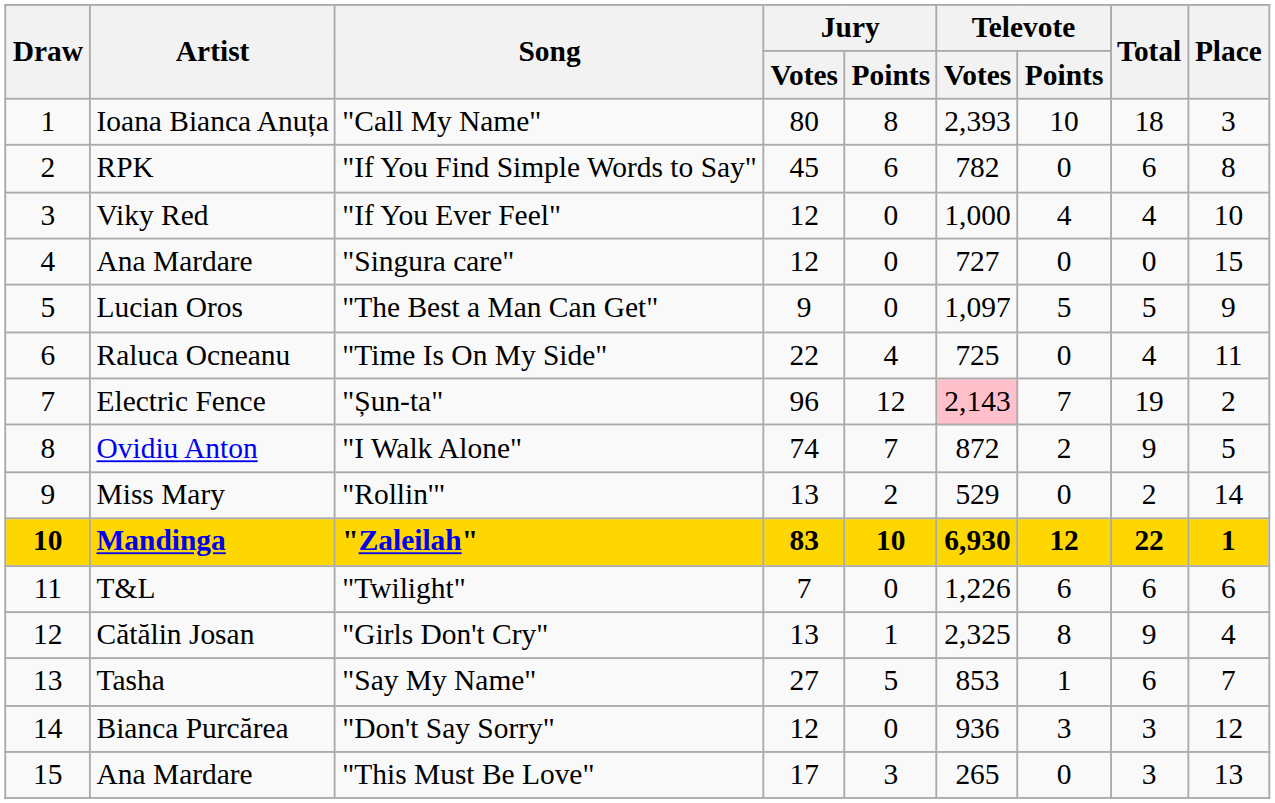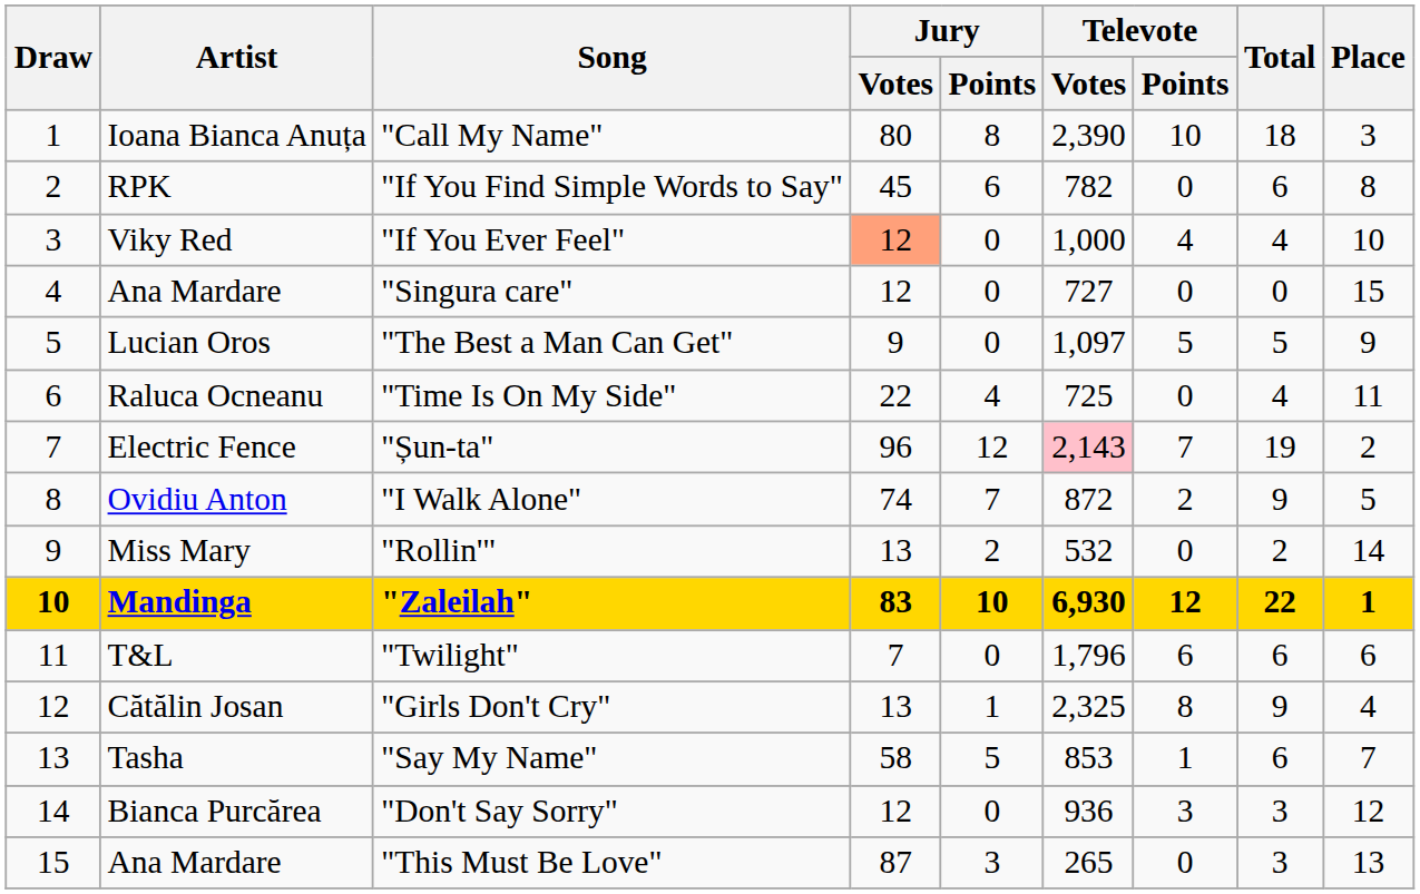 <table class="sortable wikitable" style="margin: 1em auto 1em auto; text-align:center">
 <tr>
 <th rowspan="2">Draw</th>
 <th rowspan="2">Artist</th>
 <th rowspan="2">Song</th>
 <th colspan="2">Jury</th>
 <th colspan="2">Televote</th>
 <th rowspan="2">Total</th>
 <th rowspan="2">Place</th>
 </tr>
 <tr>
 <th>Votes</th>
 <th>Points</th>
 <th>Votes</th>
 <th>Points</th>
 </tr>
 <tr>
 <td>1</td>
 <td align="left">Ioana Bianca Anuța</td>
 <td align="left">"Call My Name"</td>
 <td>80</td>
 <td>8</td>
-<td>2,393</td>
+<td>2,390</td>
 <td>10</td>
 <td>18</td>
 <td>3</td>
 </tr>
 <tr>
 <td>2</td>
 <td align="left">RPK</td>
 <td align="left">"If You Find Simple Words to Say"</td>
 <td>45</td>
 <td>6</td>
 <td>782</td>
 <td>0</td>
 <td>6</td>
 <td>8</td>
 </tr>
 <tr>
 <td>3</td>
 <td align="left">Viky Red</td>
 <td align="left">"If You Ever Feel"</td>
-<td>12</td>
+<td style="background: lightsalmon;">12</td>
 <td>0</td>
 <td>1,000</td>
 <td>4</td>
 <td>4</td>
 <td>10</td>
 </tr>
 <tr>
 <td>4</td>
 <td align="left">Ana Mardare</td>
 <td align="left">"Singura care"</td>
 <td>12</td>
 <td>0</td>
 <td>727</td>
 <td>0</td>
 <td>0</td>
 <td>15</td>
 </tr>
 <tr>
 <td>5</td>
 <td align="left">Lucian Oros</td>
 <td align="left">"The Best a Man Can Get"</td>
 <td>9</td>
 <td>0</td>
 <td>1,097</td>
 <td>5</td>
 <td>5</td>
 <td>9</td>
 </tr>
 <tr>
 <td>6</td>
 <td align="left">Raluca Ocneanu</td>
 <td align="left">"Time Is On My Side"</td>
 <td>22</td>
 <td>4</td>
 <td>725</td>
 <td>0</td>
 <td>4</td>
 <td>11</td>
 </tr>
 <tr>
 <td>7</td>
 <td align="left">Electric Fence</td>
 <td align="left">"Șun-ta"</td>
 <td>96</td>
 <td>12</td>
 <td style="background: pink;">2,143</td>
 <td>7</td>
 <td>19</td>
 <td>2</td>
 </tr>
 <tr>
 <td>8</td>
 <td align="left"><a href='#'>Ovidiu Anton</a></td>
 <td align="left">"I Walk Alone"</td>
 <td>74</td>
 <td>7</td>
 <td>872</td>
 <td>2</td>
 <td>9</td>
 <td>5</td>
 </tr>
 <tr>
 <td>9</td>
 <td align="left">Miss Mary</td>
 <td align="left">"Rollin'"</td>
 <td>13</td>
 <td>2</td>
-<td>529</td>
+<td>532</td>
 <td>0</td>
 <td>2</td>
 <td>14</td>
 </tr>
 <tr style="font-weight:bold;background:gold;">
 <td>10</td>
 <td align="left"><a href='#'>Mandinga</a></td>
 <td align="left">"<a href='#'>Zaleilah</a>"</td>
 <td>83</td>
 <td>10</td>
 <td>6,930</td>
 <td>12</td>
 <td>22</td>
 <td>1</td>
 </tr>
 <tr>
 <td>11</td>
 <td align="left">T&L</td>
 <td align="left">"Twilight"</td>
 <td>7</td>
 <td>0</td>
-<td>1,226</td>
+<td>1,796</td>
 <td>6</td>
 <td>6</td>
 <td>6</td>
 </tr>
 <tr>
 <td>12</td>
 <td align="left">Cătălin Josan</td>
 <td align="left">"Girls Don't Cry"</td>
 <td>13</td>
 <td>1</td>
 <td>2,325</td>
 <td>8</td>
 <td>9</td>
 <td>4</td>
 </tr>
 <tr>
 <td>13</td>
 <td align="left">Tasha</td>
 <td align="left">"Say My Name"</td>
-<td>27</td>
+<td>58</td>
 <td>5</td>
 <td>853</td>
 <td>1</td>
 <td>6</td>
 <td>7</td>
 </tr>
 <tr>
 <td>14</td>
 <td align="left">Bianca Purcărea</td>
 <td align="left">"Don't Say Sorry"</td>
 <td>12</td>
 <td>0</td>
 <td>936</td>
 <td>3</td>
 <td>3</td>
 <td>12</td>
 </tr>
 <tr>
 <td>15</td>
 <td align="left">Ana Mardare</td>
 <td align="left">"This Must Be Love"</td>
-<td>17</td>
+<td>87</td>
 <td>3</td>
 <td>265</td>
 <td>0</td>
 <td>3</td>
 <td>13</td>
 </tr>
 </table>
